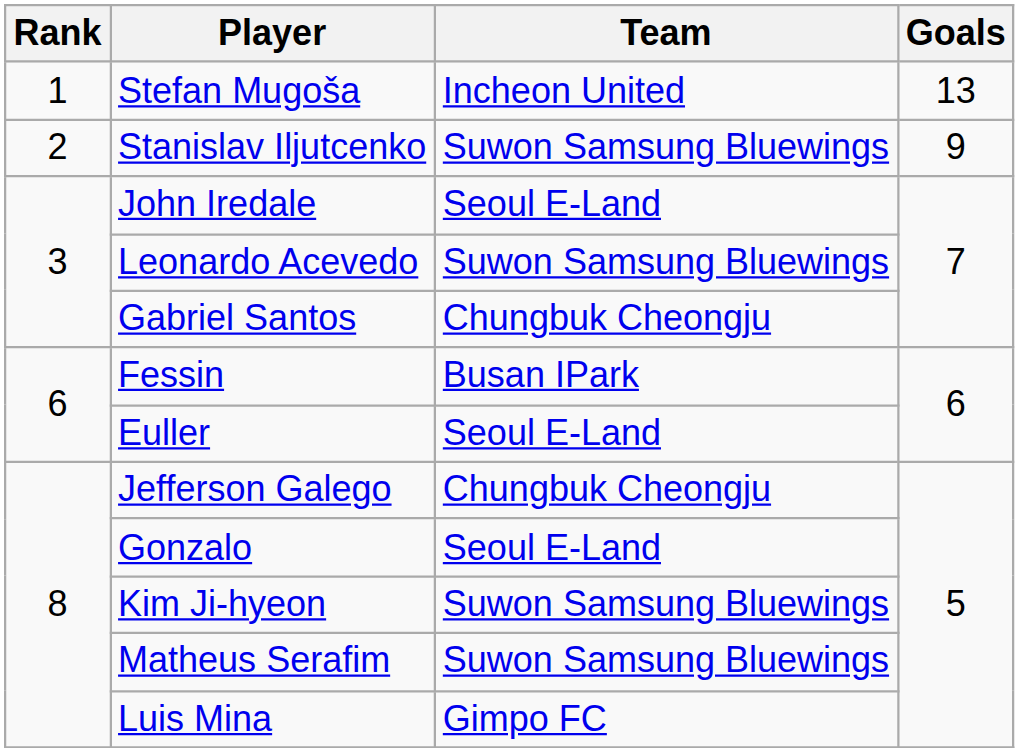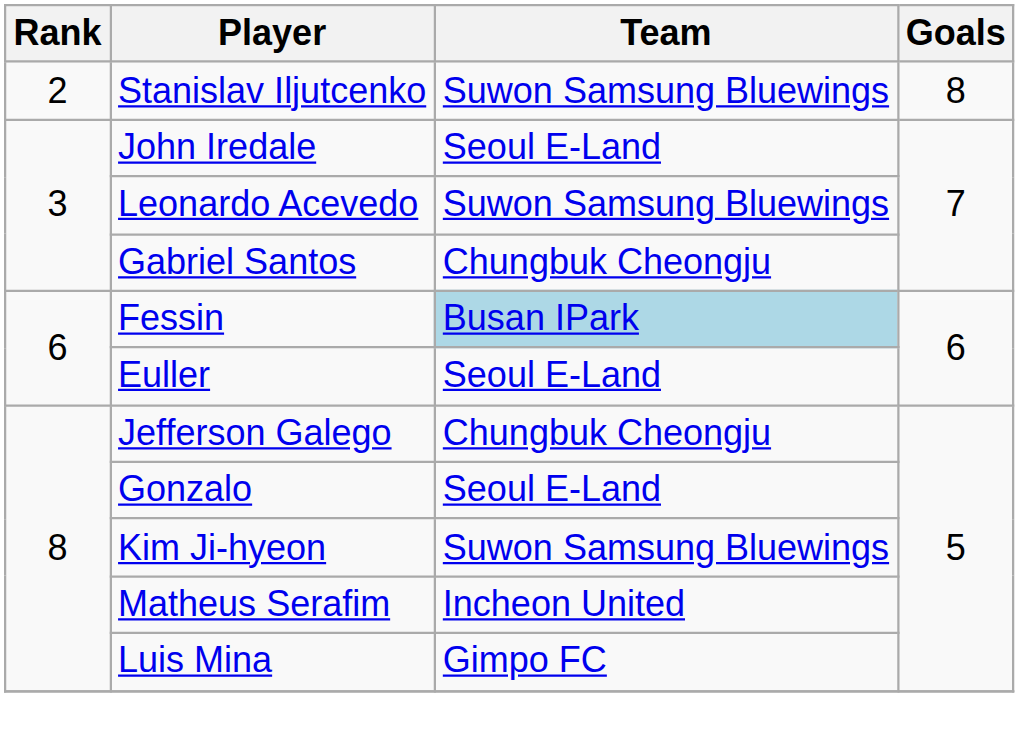 <table class="wikitable">
 <tr>
 <th>Rank</th>
 <th>Player</th>
 <th>Team</th>
 <th>Goals</th>
 </tr>
 <tr>
-<td align=center>1</td>
-<td> <a href='#'>Stefan Mugoša</a></td>
-<td><a href='#'>Incheon United</a></td>
-<td align=center>13</td>
-</tr>
-<tr>
 <td align=center>2</td>
 <td> <a href='#'>Stanislav Iljutcenko</a></td>
 <td><a href='#'>Suwon Samsung Bluewings</a></td>
-<td align=center>9</td>
+<td align=center>8</td>
 </tr>
 <tr>
 <td align=center rowspan=3>3</td>
 <td> <a href='#'>John Iredale</a></td>
 <td><a href='#'>Seoul E-Land</a></td>
 <td align=center rowspan=3>7</td>
 </tr>
 <tr>
 <td> <a href='#'>Leonardo Acevedo</a></td>
 <td><a href='#'>Suwon Samsung Bluewings</a></td>
 </tr>
 <tr>
 <td> <a href='#'>Gabriel Santos</a></td>
 <td><a href='#'>Chungbuk Cheongju</a></td>
 </tr>
 <tr>
 <td align=center rowspan=2>6</td>
 <td> <a href='#'>Fessin</a></td>
-<td><a href='#'>Busan IPark</a></td>
+<td style="background: lightblue;"><a href='#'>Busan IPark</a></td>
 <td align=center rowspan=2>6</td>
 </tr>
 <tr>
 <td> <a href='#'>Euller</a></td>
 <td><a href='#'>Seoul E-Land</a></td>
 </tr>
 <tr>
 <td align=center rowspan=5>8</td>
 <td> <a href='#'>Jefferson Galego</a></td>
 <td><a href='#'>Chungbuk Cheongju</a></td>
 <td align=center rowspan=5>5</td>
 </tr>
 <tr>
 <td> <a href='#'>Gonzalo</a></td>
 <td><a href='#'>Seoul E-Land</a></td>
 </tr>
 <tr>
 <td> <a href='#'>Kim Ji-hyeon</a></td>
 <td><a href='#'>Suwon Samsung Bluewings</a></td>
 </tr>
 <tr>
 <td> <a href='#'>Matheus Serafim</a></td>
-<td><a href='#'>Suwon Samsung Bluewings</a></td>
+<td><a href='#'>Incheon United</a></td>
 </tr>
 <tr>
 <td> <a href='#'>Luis Mina</a></td>
 <td><a href='#'>Gimpo FC</a></td>
 </tr>
 <tr>
 </tr>
 </table>
